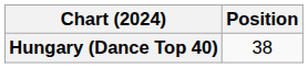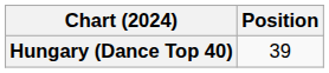 <table class="wikitable plainrowheaders" style="text-align:center">
 <tr>
 <th scope="col">Chart (2024)</th>
 <th scope="col">Position</th>
 </tr>
 <tr>
 <th scope="row">Hungary (Dance Top 40)</th>
-<td>38</td>
+<td>39</td>
 </tr>
 </table>
